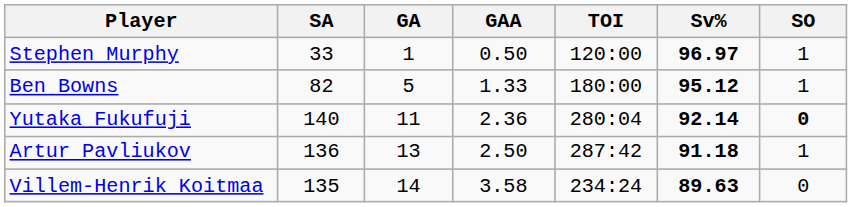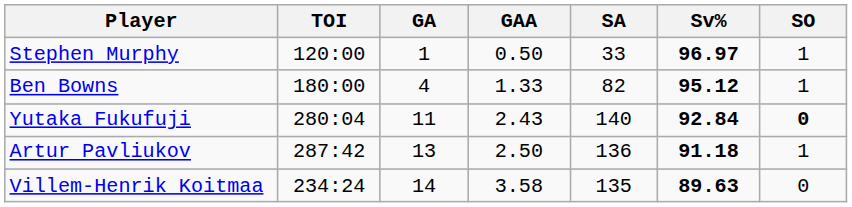 <table class="wikitable sortable" style="text-align:center;">
 <tr>
 <th style="width:170px;">Player</th>
-<th style="width:50px;">SA</th>
+<th style="width:60px;">TOI</th>
 <th style="width:50px;">GA</th>
 <th style="width:60px;">GAA</th>
-<th style="width:60px;">TOI</th>
+<th style="width:50px;">SA</th>
 <th style="width:60px;">Sv%</th>
 <th style="width:50px;">SO</th>
 </tr>
 <tr>
 <td style="text-align:left;"> <a href='#'>Stephen Murphy</a></td>
-<td>33</td>
+<td>120:00</td>
 <td>1</td>
 <td>0.50</td>
-<td>120:00</td>
+<td>33</td>
 <td><strong>96.97</strong></td>
 <td>1</td>
 </tr>
 <tr>
 <td style="text-align:left;"> <a href='#'>Ben Bowns</a></td>
+<td>180:00</td>
+<td>4</td>
+<td>1.33</td>
 <td>82</td>
-<td>5</td>
-<td>1.33</td>
-<td>180:00</td>
 <td><strong>95.12</strong></td>
 <td>1</td>
 </tr>
 <tr>
 <td style="text-align:left;"> <a href='#'>Yutaka Fukufuji</a></td>
+<td>280:04</td>
+<td>11</td>
+<td>2.43</td>
 <td>140</td>
-<td>11</td>
-<td>2.36</td>
-<td>280:04</td>
-<td><strong>92.14</strong></td>
+<td><strong>92.84</strong></td>
 <td><strong>0</strong></td>
 </tr>
 <tr>
 <td style="text-align:left;"> <a href='#'>Artur Pavliukov</a></td>
-<td>136</td>
+<td>287:42</td>
 <td>13</td>
 <td>2.50</td>
-<td>287:42</td>
+<td>136</td>
 <td><strong>91.18</strong></td>
 <td>1</td>
 </tr>
 <tr>
 <td style="text-align:left;"> <a href='#'>Villem-Henrik Koitmaa</a></td>
-<td>135</td>
+<td>234:24</td>
 <td>14</td>
 <td>3.58</td>
-<td>234:24</td>
+<td>135</td>
 <td><strong>89.63</strong></td>
 <td>0</td>
 </tr>
 </table>
